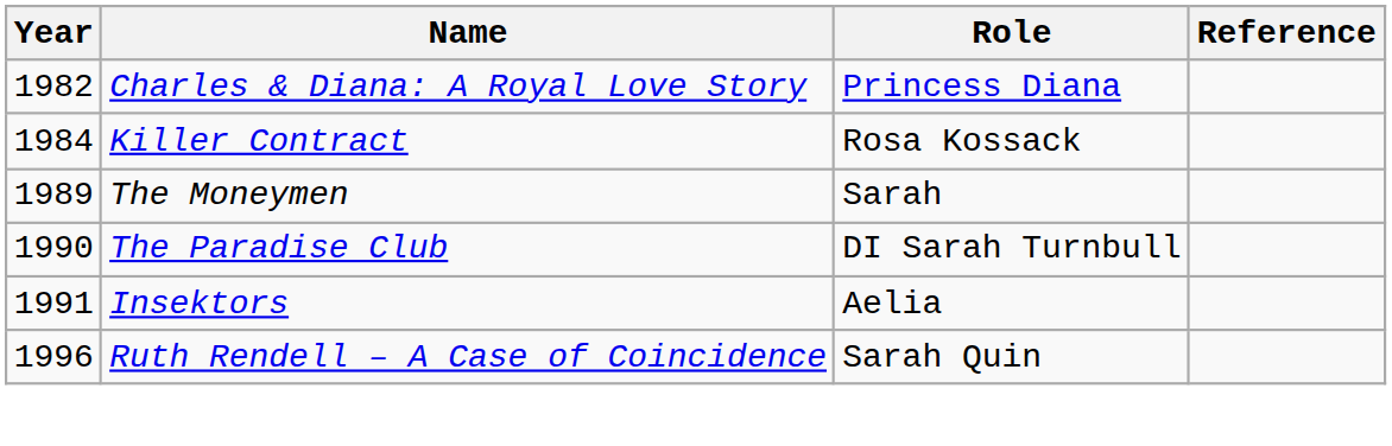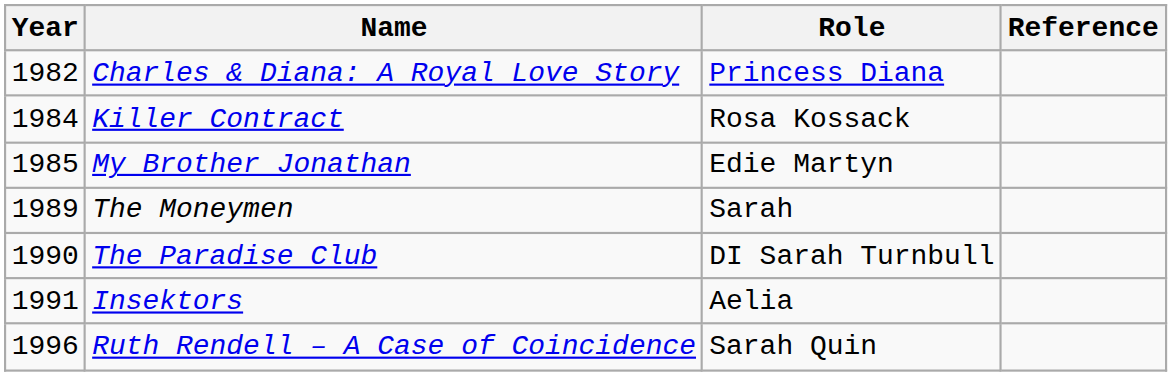 <table class="wikitable">
 <tr>
 <th>Year</th>
 <th>Name</th>
 <th>Role</th>
 <th>Reference</th>
 </tr>
 <tr>
 <td>1982</td>
 <td><em><a href='#'>Charles & Diana: A Royal Love Story</a></em></td>
 <td><a href='#'>Princess Diana</a></td>
 <td></td>
 </tr>
 <tr>
 <td>1984</td>
 <td><em><a href='#'>Killer Contract</a></em></td>
 <td>Rosa Kossack</td>
+<td></td>
+</tr>
+<tr>
+<td>1985</td>
+<td><em><a href='#'>My Brother Jonathan</a></em></td>
+<td>Edie Martyn</td>
 <td></td>
 </tr>
 <tr>
 <td>1989</td>
 <td><em>The Moneymen</em></td>
 <td>Sarah</td>
 <td></td>
 </tr>
 <tr>
 <td>1990</td>
 <td><em><a href='#'>The Paradise Club</a></em></td>
 <td>DI Sarah Turnbull</td>
 <td></td>
 </tr>
 <tr>
 <td>1991</td>
 <td><em><a href='#'>Insektors</a></em></td>
 <td>Aelia</td>
 <td></td>
 </tr>
 <tr>
 <td>1996</td>
 <td><em><a href='#'>Ruth Rendell – A Case of Coincidence</a></em></td>
 <td>Sarah Quin</td>
 <td></td>
 </tr>
 </table>
